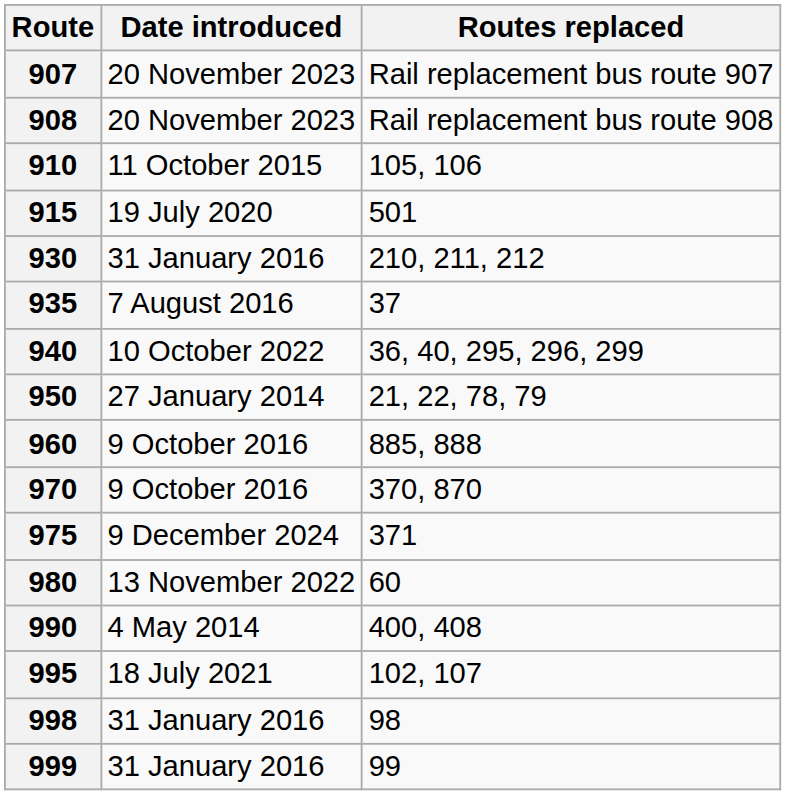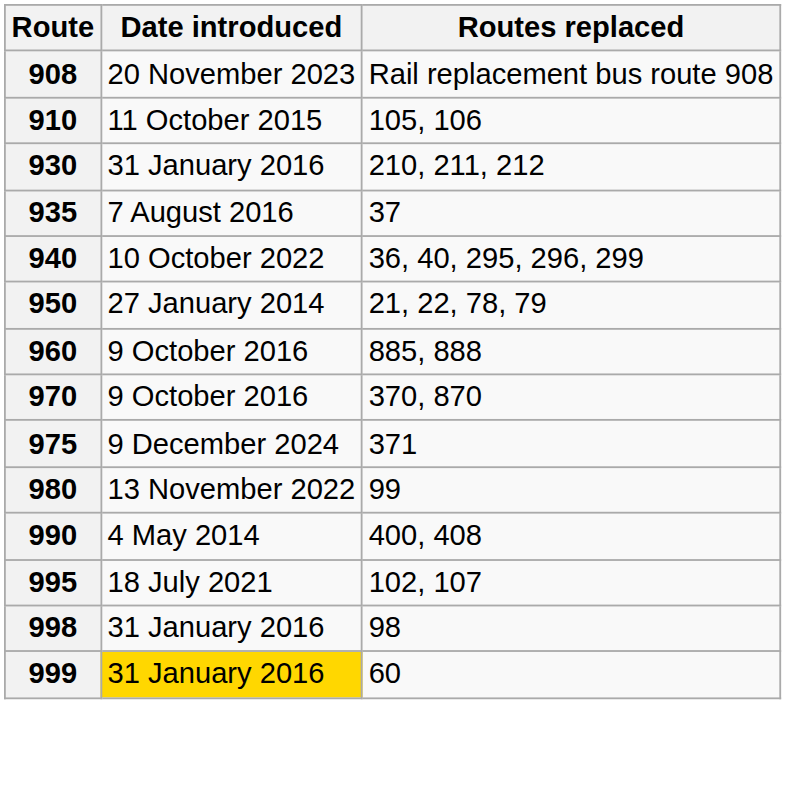 <table class="wikitable sortable">
 <tr>
 <th data-sort-type="number">Route</th>
 <th>Date introduced</th>
 <th>Routes replaced</th>
-</tr>
-<tr>
-<th>907</th>
-<td>20 November 2023</td>
-<td>Rail replacement bus route 907</td>
 </tr>
 <tr>
 <th>908</th>
 <td>20 November 2023</td>
 <td>Rail replacement bus route 908</td>
 </tr>
 <tr>
 <th>910</th>
 <td>11 October 2015</td>
 <td>105, 106</td>
-</tr>
-<tr>
-<th>915</th>
-<td>19 July 2020</td>
-<td>501</td>
 </tr>
 <tr>
 <th>930</th>
 <td data-sort-value="West Perth, Outram Street">31 January 2016</td>
 <td>210, 211, 212</td>
 </tr>
 <tr>
 <th>935</th>
 <td data-sort-value="West Perth, Princess Margaret Hospital">7 August 2016</td>
 <td>37</td>
 </tr>
 <tr>
 <th>940</th>
 <td>10 October 2022</td>
 <td>36, 40, 295, 296, 299</td>
 </tr>
 <tr>
 <th>950</th>
 <td>27 January 2014</td>
 <td>21, 22, 78, 79</td>
 </tr>
 <tr>
 <th>960</th>
 <td>9 October 2016</td>
 <td>885, 888</td>
 </tr>
 <tr>
 <th>970</th>
 <td>9 October 2016</td>
 <td>370, 870</td>
 </tr>
 <tr>
 <th>975</th>
 <td>9 December 2024</td>
 <td>371</td>
 </tr>
 <tr>
 <th>980</th>
 <td>13 November 2022</td>
-<td>60</td>
+<td>99</td>
 </tr>
 <tr>
 <th>990</th>
 <td>4 May 2014</td>
 <td>400, 408</td>
 </tr>
 <tr>
 <th>995</th>
 <td>18 July 2021</td>
 <td>102, 107</td>
 </tr>
 <tr>
 <th>998</th>
 <td>31 January 2016</td>
 <td>98</td>
 </tr>
 <tr>
 <th>999</th>
-<td>31 January 2016</td>
-<td>99</td>
+<td style="background: gold;">31 January 2016</td>
+<td>60</td>
 </tr>
 </table>
